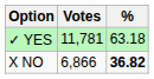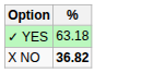 <table class="wikitable">
 <tr>
 <th>Option</th>
-<th>Votes</th>
 <th>%</th>
 </tr>
 <tr>
 <td style=background:#bbf8be>✓ YES</td>
-<td style=background:#bbf8be>11,781</td>
 <td style=background:#bbf8be>63.18</td>
 </tr>
 <tr>
 <td>X NO</td>
-<td>6,866</td>
 <td><strong>36.82</strong></td>
 </tr>
 </table>
